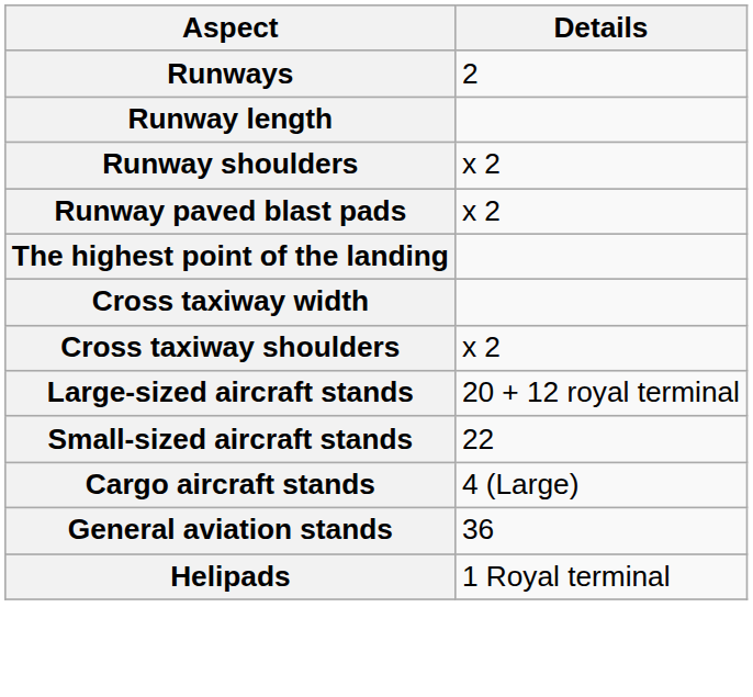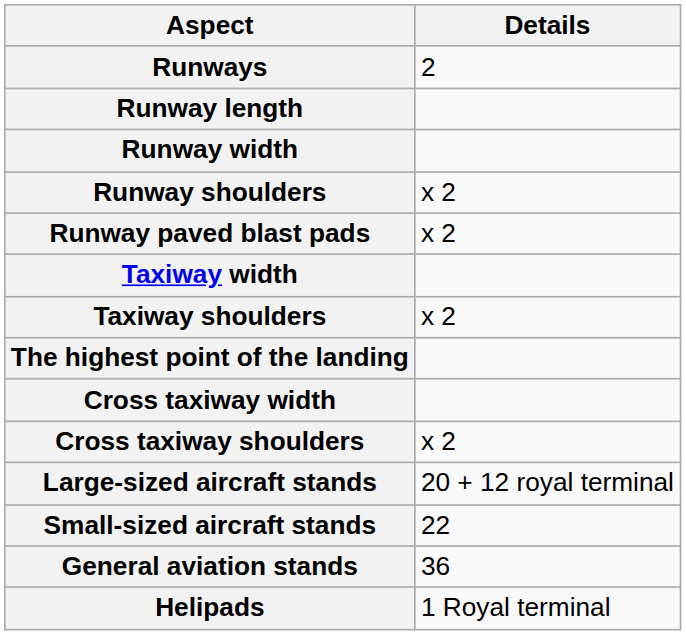 <table class="wikitable">
 <tr>
 <th>Aspect</th>
 <th>Details</th>
 </tr>
 <tr>
 <th>Runways</th>
 <td>2</td>
 </tr>
 <tr>
 <th>Runway length</th>
 <td></td>
 </tr>
 <tr>
+<th>Runway width</th>
+<td></td>
+</tr>
+<tr>
 <th>Runway shoulders</th>
 <td> x 2</td>
 </tr>
 <tr>
 <th>Runway paved blast pads</th>
+<td> x 2</td>
+</tr>
+<tr>
+<th><a href='#'>Taxiway</a> width</th>
+<td></td>
+</tr>
+<tr>
+<th>Taxiway shoulders</th>
 <td> x 2</td>
 </tr>
 <tr>
 <th>The highest point of the landing</th>
 <td></td>
 </tr>
 <tr>
 <th>Cross taxiway width</th>
 <td></td>
 </tr>
 <tr>
 <th>Cross taxiway shoulders</th>
 <td> x 2</td>
 </tr>
 <tr>
 <th>Large-sized aircraft stands</th>
 <td>20 + 12 royal terminal</td>
 </tr>
 <tr>
 <th>Small-sized aircraft stands</th>
 <td>22</td>
 </tr>
 <tr>
-<th>Cargo aircraft stands</th>
-<td>4 (Large)</td>
-</tr>
-<tr>
 <th>General aviation stands</th>
 <td>36</td>
 </tr>
 <tr>
 <th>Helipads</th>
 <td>1 Royal terminal</td>
 </tr>
 </table>
